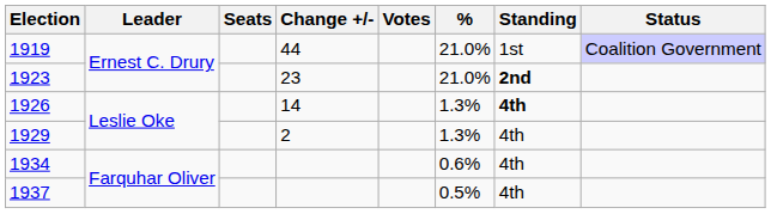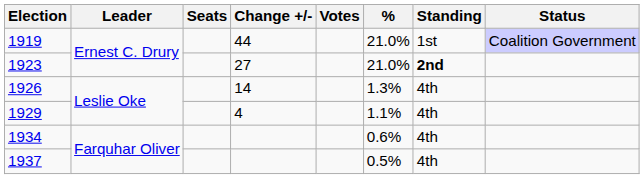 <table class="wikitable sortable" style="text-align: left;">
 <tr>
 <th>Election</th>
 <th>Leader</th>
 <th>Seats</th>
 <th>Change +/-</th>
 <th>Votes</th>
 <th>%</th>
 <th>Standing</th>
 <th>Status</th>
 </tr>
 <tr>
 <td><a href='#'>1919</a></td>
 <td rowspan=2><a href='#'>Ernest C. Drury</a></td>
 <td></td>
 <td>44</td>
 <td></td>
 <td>21.0%</td>
 <td>1st</td>
 <td style="background:#ccf;">Coalition Government</td>
 </tr>
 <tr>
 <td><a href='#'>1923</a></td>
 <td></td>
-<td>23</td>
+<td>27</td>
 <td></td>
 <td>21.0%</td>
 <td><strong>2nd</strong></td>
 <td></td>
 </tr>
 <tr>
 <td><a href='#'>1926</a></td>
 <td rowspan=2><a href='#'>Leslie Oke</a></td>
 <td></td>
 <td>14</td>
 <td></td>
 <td>1.3%</td>
-<td><strong>4th</strong></td>
+<td>4th</td>
 <td></td>
 </tr>
 <tr>
 <td><a href='#'>1929</a></td>
 <td></td>
-<td>2</td>
+<td>4</td>
 <td></td>
-<td>1.3%</td>
+<td>1.1%</td>
 <td>4th</td>
 <td></td>
 </tr>
 <tr>
 <td><a href='#'>1934</a></td>
 <td rowspan=2><a href='#'>Farquhar Oliver</a></td>
 <td></td>
 <td></td>
 <td></td>
 <td>0.6%</td>
 <td>4th</td>
 <td></td>
 </tr>
 <tr>
 <td><a href='#'>1937</a></td>
 <td></td>
 <td></td>
 <td></td>
 <td>0.5%</td>
 <td>4th</td>
 <td></td>
 </tr>
 </table>
